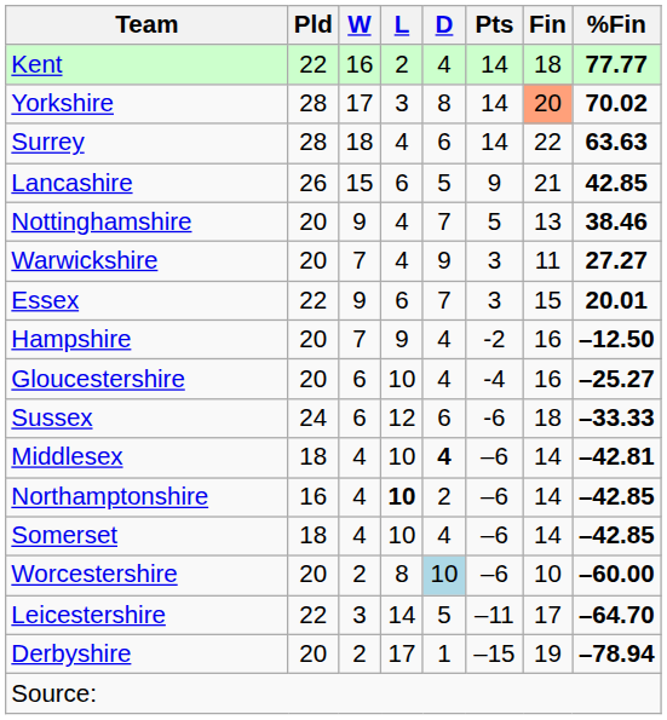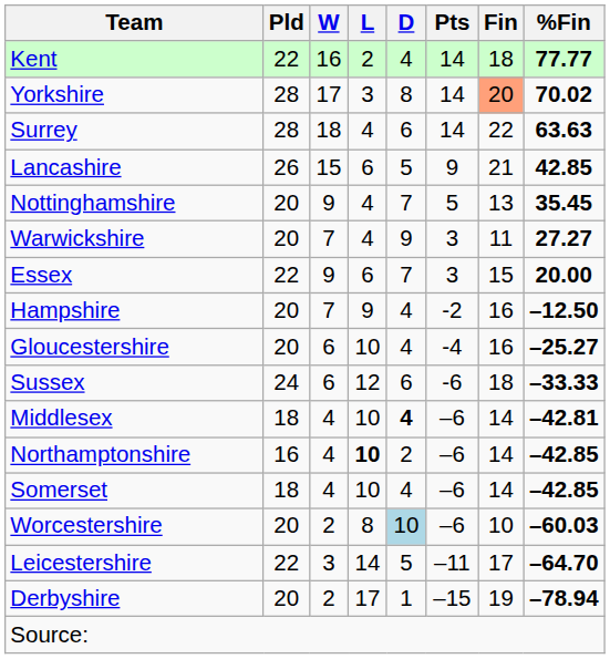 <table class="wikitable" style="text-align:center;">
 <tr>
 <th width=175>Team</th>
 <th width=20 abbr="Played">Pld</th>
 <th width=20 abbr="Won"><a href='#'>W</a></th>
 <th width=20 abbr="Lost"><a href='#'>L</a></th>
 <th width=20 abbr="Drawn"><a href='#'>D</a></th>
 <th width=30 abbr="Points">Pts</th>
 <th width=20 abbr="Finished matches">Fin</th>
 <th width=50 abbr="Percentage of finished matches">%Fin</th>
 </tr>
 <tr style="background:#ccffcc;">
 <td style="text-align:left;"><a href='#'>Kent</a></td>
 <td>22</td>
 <td>16</td>
 <td>2</td>
 <td>4</td>
 <td>14</td>
 <td>18</td>
 <td><strong>77.77</strong></td>
 </tr>
 <tr>
 <td style="text-align:left;"><a href='#'>Yorkshire</a></td>
 <td>28</td>
 <td>17</td>
 <td>3</td>
 <td>8</td>
 <td>14</td>
 <td style="background: lightsalmon;">20</td>
 <td><strong>70.02</strong></td>
 </tr>
 <tr>
 <td style="text-align:left;"><a href='#'>Surrey</a></td>
 <td>28</td>
 <td>18</td>
 <td>4</td>
 <td>6</td>
 <td>14</td>
 <td>22</td>
 <td><strong>63.63</strong></td>
 </tr>
 <tr>
 <td style="text-align:left;"><a href='#'>Lancashire</a></td>
 <td>26</td>
 <td>15</td>
 <td>6</td>
 <td>5</td>
 <td>9</td>
 <td>21</td>
 <td><strong>42.85</strong></td>
 </tr>
 <tr>
 <td style="text-align:left;"><a href='#'>Nottinghamshire</a></td>
 <td>20</td>
 <td>9</td>
 <td>4</td>
 <td>7</td>
 <td>5</td>
 <td>13</td>
-<td><strong>38.46</strong></td>
+<td><strong>35.45</strong></td>
 </tr>
 <tr>
 <td style="text-align:left;"><a href='#'>Warwickshire</a></td>
 <td>20</td>
 <td>7</td>
 <td>4</td>
 <td>9</td>
 <td>3</td>
 <td>11</td>
 <td><strong>27.27</strong></td>
 </tr>
 <tr>
 <td style="text-align:left;"><a href='#'>Essex</a></td>
 <td>22</td>
 <td>9</td>
 <td>6</td>
 <td>7</td>
 <td>3</td>
 <td>15</td>
-<td><strong>20.01</strong></td>
+<td><strong>20.00</strong></td>
 </tr>
 <tr>
 <td style="text-align:left;"><a href='#'>Hampshire</a></td>
 <td>20</td>
 <td>7</td>
 <td>9</td>
 <td>4</td>
 <td>-2</td>
 <td>16</td>
 <td><strong>–12.50</strong></td>
 </tr>
 <tr>
 <td style="text-align:left;"><a href='#'>Gloucestershire</a></td>
 <td>20</td>
 <td>6</td>
 <td>10</td>
 <td>4</td>
 <td>-4</td>
 <td>16</td>
 <td><strong>–25.27</strong></td>
 </tr>
 <tr>
 <td style="text-align:left;"><a href='#'>Sussex</a></td>
 <td>24</td>
 <td>6</td>
 <td>12</td>
 <td>6</td>
 <td>-6</td>
 <td>18</td>
 <td><strong>–33.33</strong></td>
 </tr>
 <tr>
 <td style="text-align:left;"><a href='#'>Middlesex</a></td>
 <td>18</td>
 <td>4</td>
 <td>10</td>
 <td><strong>4</strong></td>
 <td>–6</td>
 <td>14</td>
 <td><strong>–42.81</strong></td>
 </tr>
 <tr>
 <td style="text-align:left;"><a href='#'>Northamptonshire</a></td>
 <td>16</td>
 <td>4</td>
 <td><strong>10</strong></td>
 <td>2</td>
 <td>–6</td>
 <td>14</td>
 <td><strong>–42.85</strong></td>
 </tr>
 <tr>
 <td style="text-align:left;"><a href='#'>Somerset</a></td>
 <td>18</td>
 <td>4</td>
 <td>10</td>
 <td>4</td>
 <td>–6</td>
 <td>14</td>
 <td><strong>–42.85</strong></td>
 </tr>
 <tr>
 <td style="text-align:left;"><a href='#'>Worcestershire</a></td>
 <td>20</td>
 <td>2</td>
 <td>8</td>
 <td style="background: lightblue;">10</td>
 <td>–6</td>
 <td>10</td>
-<td><strong>–60.00</strong></td>
+<td><strong>–60.03</strong></td>
 </tr>
 <tr>
 <td style="text-align:left;"><a href='#'>Leicestershire</a></td>
 <td>22</td>
 <td>3</td>
 <td>14</td>
 <td>5</td>
 <td>–11</td>
 <td>17</td>
 <td><strong>–64.70</strong></td>
 </tr>
 <tr>
 <td style="text-align:left;"><a href='#'>Derbyshire</a></td>
 <td>20</td>
 <td>2</td>
 <td>17</td>
 <td>1</td>
 <td>–15</td>
 <td>19</td>
 <td><strong>–78.94</strong></td>
 </tr>
 <tr>
 <td colspan=10 align="left">Source:</td>
 </tr>
 </table>
